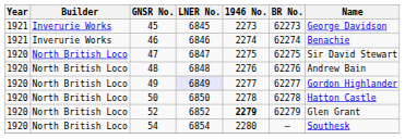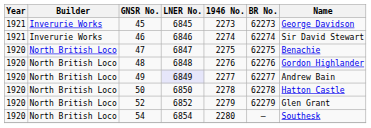 <table class="wikitable sortable" style="text-align:center">
 <tr>
 <th>Year</th>
 <th>Builder</th>
 <th>GNSR No.</th>
 <th>LNER No.</th>
 <th>1946 No.</th>
 <th>BR No.</th>
 <th>Name</th>
 </tr>
 <tr>
 <td>1921</td>
 <td style="text-align:left"><a href='#'>Inverurie Works</a></td>
 <td>45</td>
 <td>6845</td>
 <td>2273</td>
 <td>62273</td>
 <td style="text-align:left"><a href='#'>George Davidson</a></td>
 </tr>
 <tr>
 <td>1921</td>
 <td style="text-align:left">Inverurie Works</td>
 <td>46</td>
 <td>6846</td>
 <td>2274</td>
 <td>62274</td>
-<td style="text-align:left"><a href='#'>Benachie</a></td>
+<td style="text-align:left">Sir David Stewart</td>
 </tr>
 <tr>
 <td>1920</td>
 <td style="text-align:left"><a href='#'>North British Loco</a></td>
 <td>47</td>
 <td>6847</td>
 <td>2275</td>
 <td>62275</td>
-<td style="text-align:left">Sir David Stewart</td>
+<td style="text-align:left"><a href='#'>Benachie</a></td>
 </tr>
 <tr>
 <td>1920</td>
 <td style="text-align:left">North British Loco</td>
 <td>48</td>
 <td>6848</td>
 <td>2276</td>
 <td>62276</td>
-<td style="text-align:left">Andrew Bain</td>
+<td style="text-align:left"><a href='#'>Gordon Highlander</a></td>
 </tr>
 <tr>
 <td>1920</td>
 <td style="text-align:left">North British Loco</td>
 <td>49</td>
 <td style="background: lavender;">6849</td>
 <td>2277</td>
 <td>62277</td>
-<td style="text-align:left"><a href='#'>Gordon Highlander</a></td>
+<td style="text-align:left">Andrew Bain</td>
 </tr>
 <tr>
 <td>1920</td>
 <td style="text-align:left">North British Loco</td>
 <td>50</td>
 <td>6850</td>
 <td>2278</td>
 <td>62278</td>
 <td style="text-align:left"><a href='#'>Hatton Castle</a></td>
 </tr>
 <tr>
 <td>1920</td>
 <td style="text-align:left">North British Loco</td>
 <td>52</td>
 <td>6852</td>
-<td><strong>2279</strong></td>
+<td>2279</td>
 <td>62279</td>
 <td style="text-align:left">Glen Grant</td>
 </tr>
 <tr>
 <td>1920</td>
 <td style="text-align:left">North British Loco</td>
 <td>54</td>
 <td>6854</td>
 <td>2280</td>
 <td>—</td>
 <td style="text-align:left"><a href='#'>Southesk</a></td>
 </tr>
 <tr>
 </tr>
 </table>
